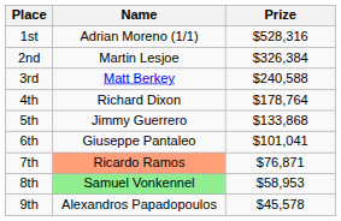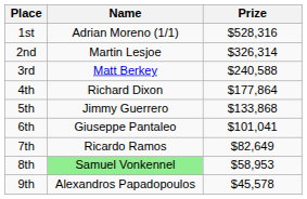 <table class="wikitable">
 <tr>
 <th width="50">Place</th>
 <th width="200">Name</th>
 <th width="125">Prize</th>
 </tr>
 <tr>
 <td align = "center">1st</td>
 <td align = "center">Adrian Moreno (1/1)</td>
 <td align = "center">$528,316</td>
 </tr>
 <tr>
 <td align = "center">2nd</td>
 <td align = "center">Martin Lesjoe</td>
-<td align = "center">$326,384</td>
+<td align = "center">$326,314</td>
 </tr>
 <tr>
 <td align = "center">3rd</td>
 <td align = "center"><a href='#'>Matt Berkey</a></td>
 <td align = "center">$240,588</td>
 </tr>
 <tr>
 <td align = "center">4th</td>
 <td align = "center">Richard Dixon</td>
-<td align = "center">$178,764</td>
+<td align = "center">$177,864</td>
 </tr>
 <tr>
 <td align = "center">5th</td>
 <td align = "center">Jimmy Guerrero</td>
 <td align = "center">$133,868</td>
 </tr>
 <tr>
 <td align = "center">6th</td>
 <td align = "center">Giuseppe Pantaleo</td>
 <td align = "center">$101,041</td>
 </tr>
 <tr>
 <td align = "center">7th</td>
-<td align = "center" style="background: lightsalmon;">Ricardo Ramos</td>
-<td align = "center">$76,871</td>
+<td align = "center">Ricardo Ramos</td>
+<td align = "center">$82,649</td>
 </tr>
 <tr>
 <td align = "center">8th</td>
 <td align = "center" style="background: lightgreen;">Samuel Vonkennel</td>
 <td align = "center">$58,953</td>
 </tr>
 <tr>
 <td align = "center">9th</td>
 <td align = "center">Alexandros Papadopoulos</td>
 <td align = "center">$45,578</td>
 </tr>
 </table>
